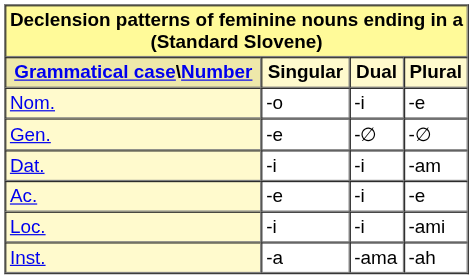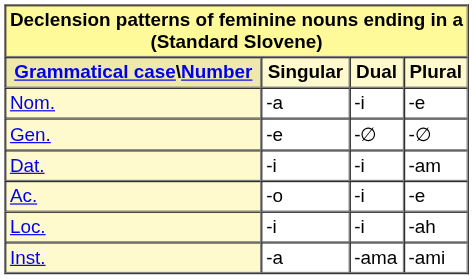 <table border="1" cellpadding="3" cellspacing="0">
 <tr>
 <td style="background:#fffa99" colspan=4 align="center"><strong>Declension patterns of feminine nouns ending in a<br>(Standard Slovene)</strong></td>
 </tr>
 <tr style="background:#fffacd">
 <th style="background:#eee8aa"><a href='#'>Grammatical case</a>\<a href='#'>Number</a></th>
 <th>Singular</th>
 <th>Dual</th>
 <th>Plural</th>
 </tr>
 <tr>
 <td style="background:#fffacd"><a href='#'>Nom.</a></td>
-<td>-o</td>
+<td>-a</td>
 <td>-i</td>
 <td>-e</td>
 </tr>
 <tr>
 <td style="background:#fffacd"><a href='#'>Gen.</a></td>
 <td>-e</td>
 <td>-∅</td>
 <td>-∅</td>
 </tr>
 <tr>
 <td style="background:#fffacd"><a href='#'>Dat.</a></td>
 <td>-i</td>
 <td>-i</td>
 <td>-am</td>
 </tr>
 <tr>
 <td style="background:#fffacd"><a href='#'>Ac.</a></td>
-<td>-e</td>
+<td>-o</td>
 <td>-i</td>
 <td>-e</td>
 </tr>
 <tr>
 <td style="background:#fffacd"><a href='#'>Loc.</a></td>
 <td>-i</td>
 <td>-i</td>
-<td>-ami</td>
+<td>-ah</td>
 </tr>
 <tr>
 <td style="background:#fffacd"><a href='#'>Inst.</a></td>
 <td>-a</td>
 <td>-ama</td>
-<td>-ah</td>
+<td>-ami</td>
 </tr>
 </table>
